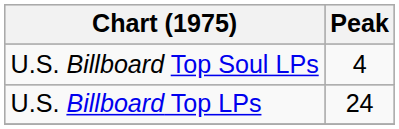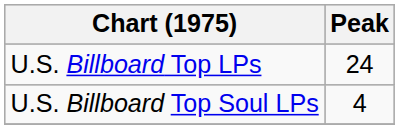 <table class="wikitable">
 <tr>
 <th>Chart (1975)</th>
 <th>Peak<br></th>
 </tr>
 <tr>
+<td>U.S. <a href='#'><em>Billboard</em> Top LPs</a></td>
+<td align="center">24</td>
+</tr>
+<tr>
 <td>U.S. <em>Billboard</em> <a href='#'>Top Soul LPs</a></td>
 <td align="center">4</td>
 </tr>
 <tr>
-<td>U.S. <a href='#'><em>Billboard</em> Top LPs</a></td>
-<td align="center">24</td>
-</tr>
-<tr>
 </tr>
 </table>
